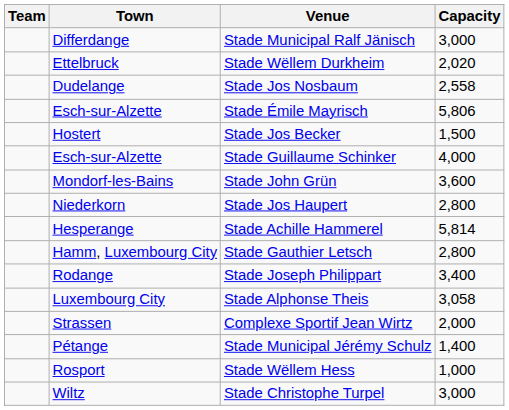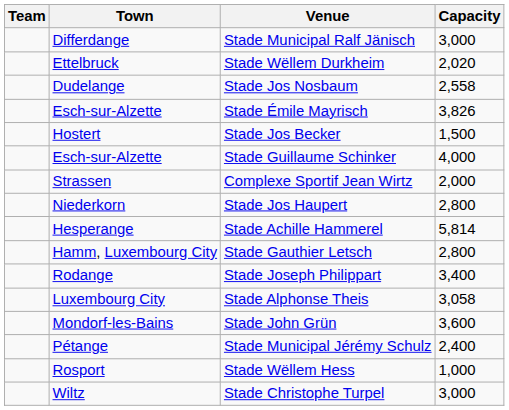 <table class="wikitable sortable">
 <tr>
 <th>Team</th>
 <th>Town</th>
 <th>Venue</th>
 <th>Capacity</th>
 </tr>
 <tr>
 <td></td>
 <td><a href='#'>Differdange</a></td>
 <td><a href='#'>Stade Municipal Ralf Jänisch</a></td>
 <td>3,000</td>
 </tr>
 <tr>
 <td></td>
 <td><a href='#'>Ettelbruck</a></td>
 <td><a href='#'>Stade Wëllem Durkheim</a></td>
 <td>2,020</td>
 </tr>
 <tr>
 <td></td>
 <td><a href='#'>Dudelange</a></td>
 <td><a href='#'>Stade Jos Nosbaum</a></td>
 <td>2,558</td>
 </tr>
 <tr>
 <td></td>
 <td><a href='#'>Esch-sur-Alzette</a></td>
 <td><a href='#'>Stade Émile Mayrisch</a></td>
-<td>5,806</td>
+<td>3,826</td>
 </tr>
 <tr>
 <td></td>
 <td><a href='#'>Hostert</a></td>
 <td><a href='#'>Stade Jos Becker</a></td>
 <td>1,500</td>
 </tr>
 <tr>
 <td></td>
 <td><a href='#'>Esch-sur-Alzette</a></td>
 <td><a href='#'>Stade Guillaume Schinker</a></td>
 <td>4,000</td>
 </tr>
 <tr>
 <td></td>
-<td><a href='#'>Mondorf-les-Bains</a></td>
-<td><a href='#'>Stade John Grün</a></td>
-<td>3,600</td>
+<td><a href='#'>Strassen</a></td>
+<td><a href='#'>Complexe Sportif Jean Wirtz</a></td>
+<td>2,000</td>
 </tr>
 <tr>
 <td></td>
 <td><a href='#'>Niederkorn</a></td>
 <td><a href='#'>Stade Jos Haupert</a></td>
 <td>2,800</td>
 </tr>
 <tr>
 <td></td>
 <td><a href='#'>Hesperange</a></td>
 <td><a href='#'>Stade Achille Hammerel</a></td>
 <td>5,814</td>
 </tr>
 <tr>
 <td></td>
 <td><a href='#'>Hamm</a>, <a href='#'>Luxembourg City</a></td>
 <td><a href='#'>Stade Gauthier Letsch</a></td>
 <td>2,800</td>
 </tr>
 <tr>
 <td></td>
 <td><a href='#'>Rodange</a></td>
 <td><a href='#'>Stade Joseph Philippart</a></td>
 <td>3,400</td>
 </tr>
 <tr>
 <td></td>
 <td><a href='#'>Luxembourg City</a></td>
 <td><a href='#'>Stade Alphonse Theis</a></td>
 <td>3,058</td>
 </tr>
 <tr>
 <td></td>
-<td><a href='#'>Strassen</a></td>
-<td><a href='#'>Complexe Sportif Jean Wirtz</a></td>
-<td>2,000</td>
+<td><a href='#'>Mondorf-les-Bains</a></td>
+<td><a href='#'>Stade John Grün</a></td>
+<td>3,600</td>
 </tr>
 <tr>
 <td></td>
 <td><a href='#'>Pétange</a></td>
 <td><a href='#'>Stade Municipal Jérémy Schulz</a></td>
-<td>1,400</td>
+<td>2,400</td>
 </tr>
 <tr>
 <td></td>
 <td><a href='#'>Rosport</a></td>
 <td><a href='#'>Stade Wëllem Hess</a></td>
 <td>1,000</td>
 </tr>
 <tr>
 <td></td>
 <td><a href='#'>Wiltz</a></td>
 <td><a href='#'>Stade Christophe Turpel</a></td>
 <td>3,000</td>
 </tr>
 </table>
